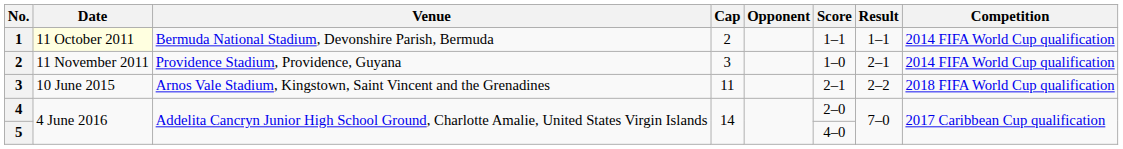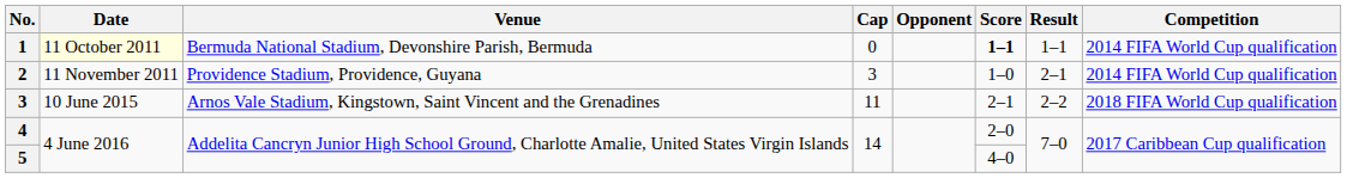 <table class="wikitable sortable plainrowheaders">
 <tr>
 <th scope=col>No.</th>
 <th scope=col data-sort-type=date>Date</th>
 <th scope=col>Venue</th>
 <th scope=col>Cap</th>
 <th scope=col>Opponent</th>
 <th scope=col>Score</th>
 <th scope=col>Result</th>
 <th scope=col>Competition</th>
 </tr>
 <tr>
 <th scope=row style="text-align:center">1</th>
 <td style="background: lightyellow;">11 October 2011</td>
 <td><a href='#'>Bermuda National Stadium</a>, Devonshire Parish, Bermuda</td>
-<td align=center>2</td>
+<td align=center>0</td>
 <td></td>
-<td align=center>1–1</td>
+<td align=center><strong>1–1</strong></td>
 <td align=center>1–1</td>
 <td><a href='#'>2014 FIFA World Cup qualification</a></td>
 </tr>
 <tr>
 <th scope=row style="text-align:center">2</th>
 <td>11 November 2011</td>
 <td><a href='#'>Providence Stadium</a>, Providence, Guyana</td>
 <td align=center>3</td>
 <td></td>
 <td align=center>1–0</td>
 <td align=center>2–1</td>
 <td><a href='#'>2014 FIFA World Cup qualification</a></td>
 </tr>
 <tr>
 <th scope=row style="text-align:center">3</th>
 <td>10 June 2015</td>
 <td><a href='#'>Arnos Vale Stadium</a>, Kingstown, Saint Vincent and the Grenadines</td>
 <td align=center>11</td>
 <td></td>
 <td align=center>2–1</td>
 <td align=center>2–2</td>
 <td><a href='#'>2018 FIFA World Cup qualification</a></td>
 </tr>
 <tr>
 <th scope=row style="text-align:center">4</th>
 <td rowspan=2>4 June 2016</td>
 <td rowspan=2><a href='#'>Addelita Cancryn Junior High School Ground</a>, Charlotte Amalie, United States Virgin Islands</td>
 <td rowspan=2 align=center>14</td>
 <td rowspan=2></td>
 <td align=center>2–0</td>
 <td rowspan=2 align=center>7–0</td>
 <td rowspan=2><a href='#'>2017 Caribbean Cup qualification</a></td>
 </tr>
 <tr>
 <th scope=row style="text-align: center">5</th>
 <td align=center>4–0</td>
 </tr>
 </table>
